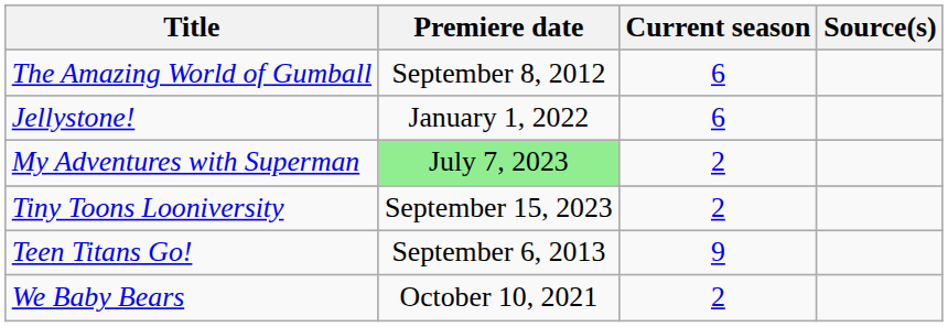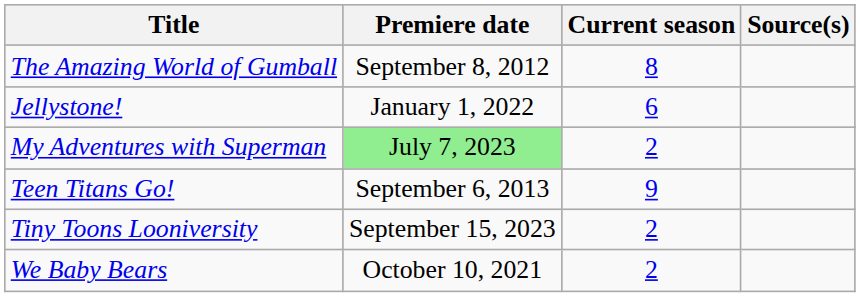 <table class="wikitable plainrowheaders sortable" style="text-align:center;">
 <tr>
 <th scope="col">Title</th>
 <th scope="col">Premiere date</th>
 <th class="unsortable">Current season</th>
 <th class="unsortable">Source(s)</th>
 </tr>
 <tr>
 <td scope="row" style="text-align:left;"><em><a href='#'>The Amazing World of Gumball</a></em></td>
 <td>September 8, 2012</td>
-<td><a href='#'>6</a></td>
+<td><a href='#'>8</a></td>
 <td></td>
 </tr>
 <tr>
 <td scope="row" style="text-align:left;"><em><a href='#'>Jellystone!</a></em></td>
 <td>January 1, 2022</td>
 <td><a href='#'>6</a></td>
 <td></td>
 </tr>
 <tr>
 <td scope="row" style="text-align:left;"><em><a href='#'>My Adventures with Superman</a></em></td>
 <td style="background: lightgreen;">July 7, 2023</td>
 <td><a href='#'>2</a></td>
 <td></td>
 </tr>
 <tr>
+<td scope="row" style="text-align:left;"><em><a href='#'>Teen Titans Go!</a></em></td>
+<td>September 6, 2013</td>
+<td><a href='#'>9</a></td>
+<td></td>
+</tr>
+<tr>
 <td scope="row" style="text-align:left;"><em><a href='#'>Tiny Toons Looniversity</a></em></td>
 <td>September 15, 2023</td>
 <td><a href='#'>2</a></td>
-<td></td>
-</tr>
-<tr>
-<td scope="row" style="text-align:left;"><em><a href='#'>Teen Titans Go!</a></em></td>
-<td>September 6, 2013</td>
-<td><a href='#'>9</a></td>
 <td></td>
 </tr>
 <tr>
 <td scope="row" style="text-align:left;"><em><a href='#'>We Baby Bears</a></em></td>
 <td>October 10, 2021</td>
 <td><a href='#'>2</a></td>
 <td></td>
 </tr>
 </table>
